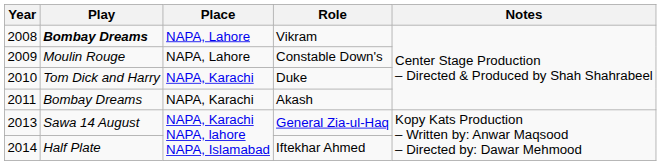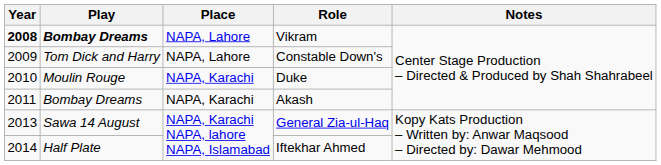 <table class="wikitable sortable">
 <tr>
 <th>Year</th>
 <th>Play</th>
 <th>Place</th>
 <th>Role</th>
 <th>Notes</th>
 </tr>
 <tr>
-<td>2008</td>
+<td><strong>2008</strong></td>
 <td><strong><em>Bombay Dreams</em></strong></td>
 <td><a href='#'>NAPA, Lahore</a></td>
 <td>Vikram</td>
 <td rowspan="4">Center Stage Production <br>– Directed & Produced by Shah Shahrabeel</td>
 </tr>
 <tr>
 <td>2009</td>
-<td><em>Moulin Rouge</em></td>
+<td><em>Tom Dick and Harry </em></td>
 <td>NAPA, Lahore</td>
 <td>Constable Down's</td>
 </tr>
 <tr>
 <td>2010</td>
-<td><em>Tom Dick and Harry </em></td>
+<td><em>Moulin Rouge</em></td>
 <td><a href='#'>NAPA, Karachi</a></td>
 <td>Duke</td>
 </tr>
 <tr>
 <td>2011</td>
 <td><em>Bombay Dreams</em></td>
 <td>NAPA, Karachi</td>
 <td>Akash</td>
 </tr>
 <tr>
 <td>2013</td>
 <td><em>Sawa 14 August</em></td>
 <td rowspan="2"><a href='#'>NAPA, Karachi</a> <br> <a href='#'>NAPA, lahore</a><br><a href='#'>NAPA, Islamabad</a></td>
 <td><a href='#'>General Zia-ul-Haq</a></td>
 <td rowspan="2">Kopy Kats Production <br> – Written by: Anwar Maqsood <br> – Directed by: Dawar Mehmood</td>
 </tr>
 <tr>
 <td>2014</td>
 <td><em>Half Plate</em></td>
 <td>Iftekhar Ahmed</td>
 </tr>
 </table>
